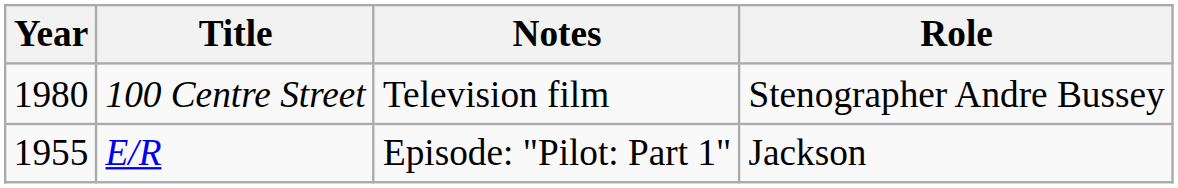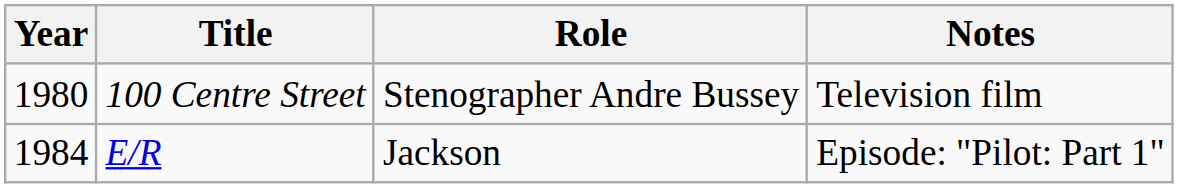 <table class="wikitable sortable">
 <tr>
 <th>Year</th>
 <th>Title</th>
+<th>Role</th>
 <th class="unsortable">Notes</th>
-<th>Role</th>
 </tr>
 <tr>
 <td>1980</td>
 <td><em>100 Centre Street</em></td>
+<td>Stenographer Andre Bussey</td>
 <td>Television film</td>
-<td>Stenographer Andre Bussey</td>
 </tr>
 <tr>
-<td>1955</td>
+<td>1984</td>
 <td><em><a href='#'>E/R</a></em></td>
+<td>Jackson</td>
 <td>Episode: "Pilot: Part 1"</td>
-<td>Jackson</td>
 </tr>
 </table>
